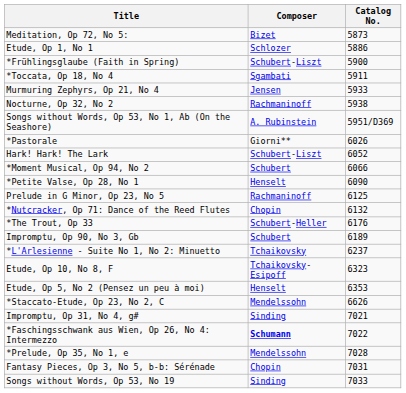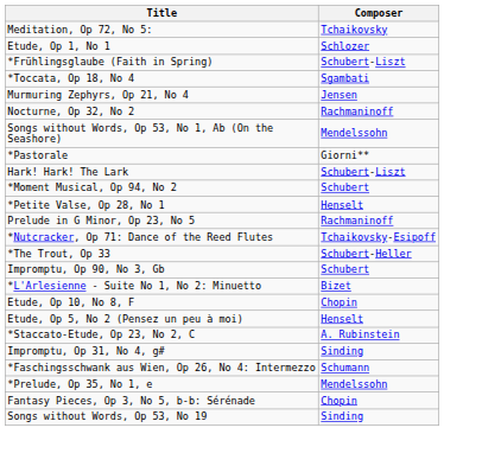 <table class="wikitable">
 <tr>
 <th scope="col" width="400">Title</th>
 <th score="col" width="150">Composer</th>
-<th scope="col" width="80">Catalog No.</th>
 </tr>
 <tr>
 <td>Meditation, Op 72, No 5:</td>
-<td><a href='#'>Bizet</a></td>
-<td>5873</td>
+<td><a href='#'>Tchaikovsky</a></td>
 </tr>
 <tr>
 <td>Etude, Op 1, No 1</td>
 <td><a href='#'>Schlozer</a></td>
-<td>5886</td>
 </tr>
 <tr>
 <td>*Frühlingsglaube (Faith in Spring)</td>
 <td><a href='#'>Schubert</a>-<a href='#'>Liszt</a></td>
-<td>5900</td>
 </tr>
 <tr>
 <td>*Toccata, Op 18, No 4</td>
 <td><a href='#'>Sgambati</a></td>
-<td>5911</td>
 </tr>
 <tr>
 <td>Murmuring Zephyrs, Op 21, No 4</td>
 <td><a href='#'>Jensen</a></td>
-<td>5933</td>
 </tr>
 <tr>
 <td>Nocturne, Op 32, No 2</td>
 <td><a href='#'>Rachmaninoff</a></td>
-<td>5938</td>
 </tr>
 <tr>
 <td>Songs without Words, Op 53, No 1, Ab (On the Seashore)</td>
-<td><a href='#'>A. Rubinstein</a></td>
-<td>5951/D369</td>
+<td><a href='#'>Mendelssohn</a></td>
 </tr>
 <tr>
 <td>*Pastorale</td>
 <td>Giorni**</td>
-<td>6026</td>
 </tr>
 <tr>
 <td>Hark! Hark! The Lark</td>
 <td><a href='#'>Schubert</a>-<a href='#'>Liszt</a></td>
-<td>6052</td>
 </tr>
 <tr>
 <td>*Moment Musical, Op 94, No 2</td>
 <td><a href='#'>Schubert</a></td>
-<td>6066</td>
 </tr>
 <tr>
 <td>*Petite Valse, Op 28, No 1</td>
 <td><a href='#'>Henselt</a></td>
-<td>6090</td>
 </tr>
 <tr>
 <td>Prelude in G Minor, Op 23, No 5</td>
 <td><a href='#'>Rachmaninoff</a></td>
-<td>6125</td>
 </tr>
 <tr>
 <td>*<a href='#'>Nutcracker</a>, Op 71: Dance of the Reed Flutes</td>
-<td><a href='#'>Chopin</a></td>
-<td>6132</td>
+<td><a href='#'>Tchaikovsky</a>-<a href='#'>Esipoff</a></td>
 </tr>
 <tr>
 <td>*The Trout, Op 33</td>
 <td><a href='#'>Schubert</a>-<a href='#'>Heller</a></td>
-<td>6176</td>
 </tr>
 <tr>
 <td>Impromptu, Op 90, No 3, Gb</td>
 <td><a href='#'>Schubert</a></td>
-<td>6189</td>
 </tr>
 <tr>
 <td>*<a href='#'>L'Arlesienne</a> - Suite No 1, No 2: Minuetto</td>
-<td><a href='#'>Tchaikovsky</a></td>
-<td>6237</td>
+<td><a href='#'>Bizet</a></td>
 </tr>
 <tr>
 <td>Etude, Op 10, No 8, F</td>
-<td><a href='#'>Tchaikovsky</a>-<a href='#'>Esipoff</a></td>
-<td>6323</td>
+<td><a href='#'>Chopin</a></td>
 </tr>
 <tr>
 <td>Etude, Op 5, No 2 (Pensez un peu à moi)</td>
 <td><a href='#'>Henselt</a></td>
-<td>6353</td>
 </tr>
 <tr>
 <td>*Staccato-Etude, Op 23, No 2, C</td>
-<td><a href='#'>Mendelssohn</a></td>
-<td>6626</td>
+<td><a href='#'>A. Rubinstein</a></td>
 </tr>
 <tr>
 <td>Impromptu, Op 31, No 4, g#</td>
 <td><a href='#'>Sinding</a></td>
-<td>7021</td>
 </tr>
 <tr>
 <td>*Faschingsschwank aus Wien, Op 26, No 4: Intermezzo</td>
-<td><strong><a href='#'>Schumann</a></strong></td>
-<td>7022</td>
+<td><a href='#'>Schumann</a></td>
 </tr>
 <tr>
 <td>*Prelude, Op 35, No 1, e</td>
 <td><a href='#'>Mendelssohn</a></td>
-<td>7028</td>
 </tr>
 <tr>
 <td>Fantasy Pieces, Op 3, No 5, b-b: Sérénade</td>
 <td><a href='#'>Chopin</a></td>
-<td>7031</td>
 </tr>
 <tr>
 <td>Songs without Words, Op 53, No 19</td>
 <td><a href='#'>Sinding</a></td>
-<td>7033</td>
 </tr>
 </table>
